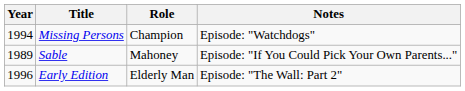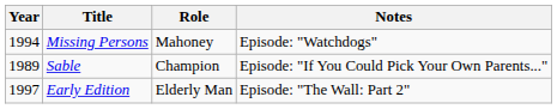 <table class="wikitable sortable">
 <tr>
 <th>Year</th>
 <th>Title</th>
 <th>Role</th>
 <th class="unsortable">Notes</th>
 </tr>
 <tr>
 <td>1994</td>
 <td><em><a href='#'>Missing Persons</a></em></td>
-<td>Champion</td>
+<td>Mahoney</td>
 <td>Episode: "Watchdogs"</td>
 </tr>
 <tr>
 <td>1989</td>
 <td><em><a href='#'>Sable</a></em></td>
-<td>Mahoney</td>
+<td>Champion</td>
 <td>Episode: "If You Could Pick Your Own Parents..."</td>
 </tr>
 <tr>
-<td>1996</td>
+<td>1997</td>
 <td><em><a href='#'>Early Edition</a></em></td>
 <td>Elderly Man</td>
 <td>Episode: "The Wall: Part 2"</td>
 </tr>
 </table>
